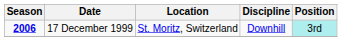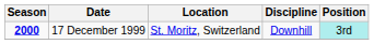 <table class="wikitable" style="text-align:center; font-size:100%;">
 <tr>
 <th>Season</th>
 <th>Date</th>
 <th>Location</th>
 <th>Discipline</th>
 <th>Position</th>
 </tr>
 <tr>
-<td><strong><a href='#'>2006</a></strong></td>
+<td><strong><a href='#'>2000</a></strong></td>
 <td align="right">17 December 1999</td>
 <td align="left"> <a href='#'>St. Moritz</a>, Switzerland</td>
 <td><a href='#'>Downhill</a></td>
 <td style="background: paleturquoise;">3rd</td>
 </tr>
 <tr>
 </tr>
 </table>
